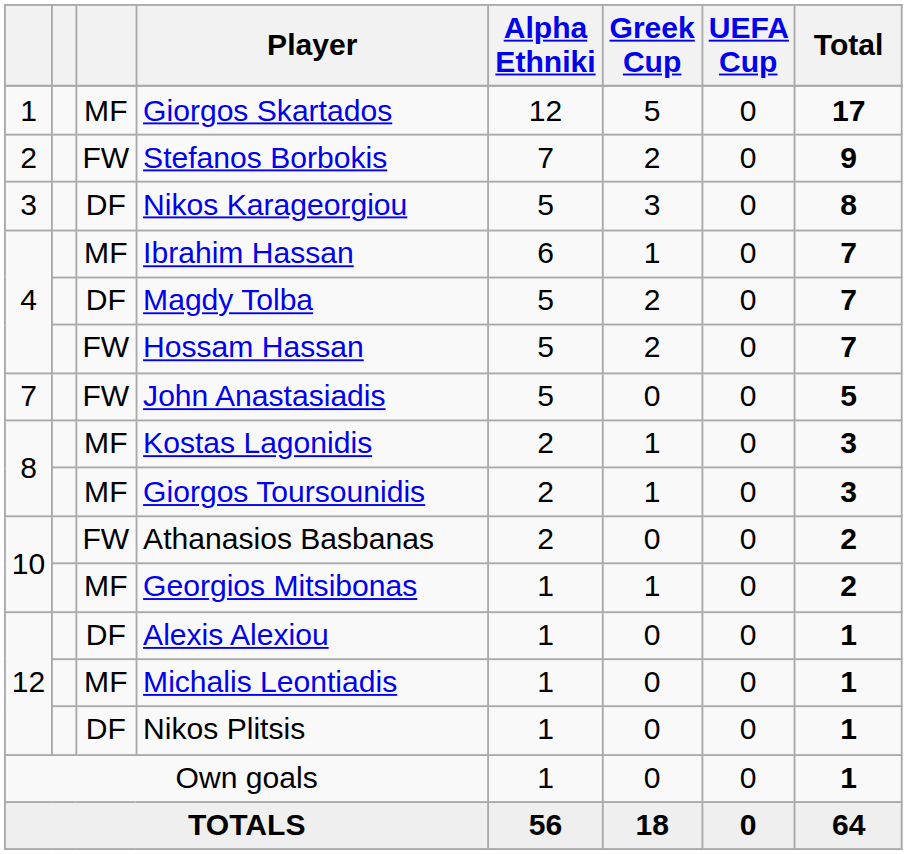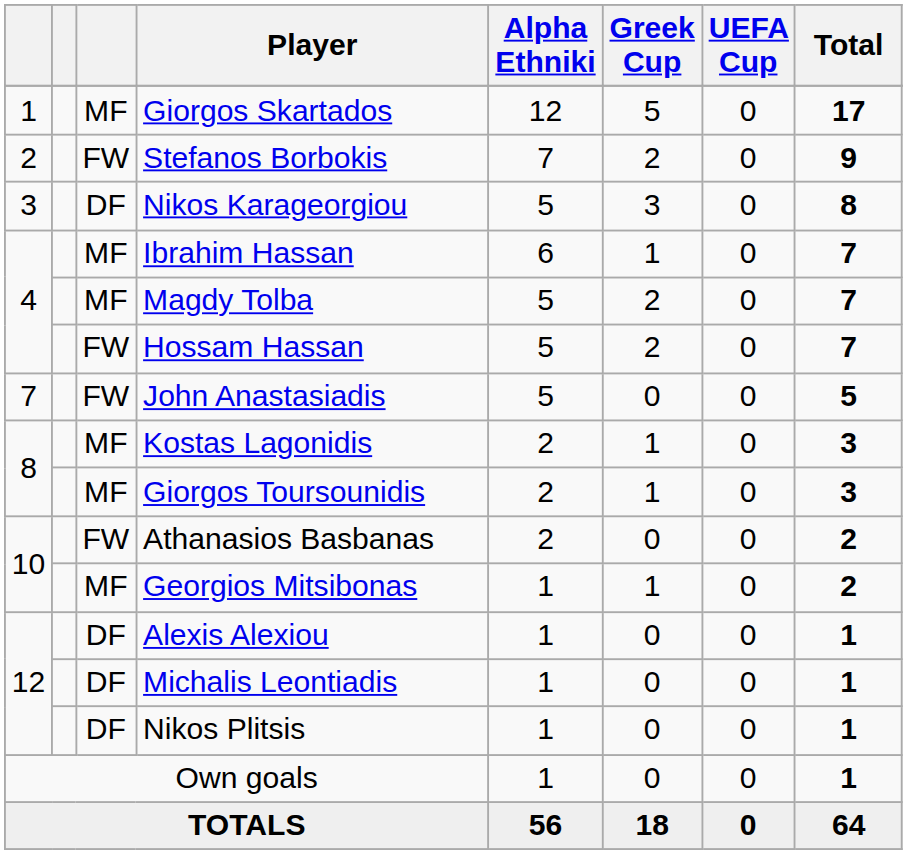 <table class="wikitable sortable" style="text-align:center">
 <tr>
 <th width=5></th>
 <th width=5></th>
 <th width=5></th>
 <th width=180>Player</th>
 <th width=30><a href='#'>Alpha Ethniki</a></th>
 <th width=30><a href='#'>Greek Cup</a></th>
 <th width=30><a href='#'>UEFA Cup</a></th>
 <th width=50>Total</th>
 </tr>
 <tr>
 </tr>
 <tr>
 <td>1</td>
 <td></td>
 <td>MF</td>
 <td align=left> <a href='#'>Giorgos Skartados</a></td>
 <td>12</td>
 <td>5</td>
 <td>0</td>
 <td><strong>17</strong></td>
 </tr>
 <tr>
 <td>2</td>
 <td></td>
 <td>FW</td>
 <td align=left> <a href='#'>Stefanos Borbokis</a></td>
 <td>7</td>
 <td>2</td>
 <td>0</td>
 <td><strong>9</strong></td>
 </tr>
 <tr>
 <td>3</td>
 <td></td>
 <td>DF</td>
 <td align=left> <a href='#'>Nikos Karageorgiou</a></td>
 <td>5</td>
 <td>3</td>
 <td>0</td>
 <td><strong>8</strong></td>
 </tr>
 <tr>
 <td rowspan=3>4</td>
 <td></td>
 <td>MF</td>
 <td align=left> <a href='#'>Ibrahim Hassan</a></td>
 <td>6</td>
 <td>1</td>
 <td>0</td>
 <td><strong>7</strong></td>
 </tr>
 <tr>
 <td></td>
-<td>DF</td>
+<td>MF</td>
 <td align=left> <a href='#'>Magdy Tolba</a></td>
 <td>5</td>
 <td>2</td>
 <td>0</td>
 <td><strong>7</strong></td>
 </tr>
 <tr>
 <td></td>
 <td>FW</td>
 <td align=left> <a href='#'>Hossam Hassan</a></td>
 <td>5</td>
 <td>2</td>
 <td>0</td>
 <td><strong>7</strong></td>
 </tr>
 <tr>
 <td>7</td>
 <td></td>
 <td>FW</td>
 <td align=left> <a href='#'>John Anastasiadis</a></td>
 <td>5</td>
 <td>0</td>
 <td>0</td>
 <td><strong>5</strong></td>
 </tr>
 <tr>
 <td rowspan=2>8</td>
 <td></td>
 <td>MF</td>
 <td align=left> <a href='#'>Kostas Lagonidis</a></td>
 <td>2</td>
 <td>1</td>
 <td>0</td>
 <td><strong>3</strong></td>
 </tr>
 <tr>
 <td></td>
 <td>MF</td>
 <td align=left> <a href='#'>Giorgos Toursounidis</a></td>
 <td>2</td>
 <td>1</td>
 <td>0</td>
 <td><strong>3</strong></td>
 </tr>
 <tr>
 <td rowspan=2>10</td>
 <td></td>
 <td>FW</td>
 <td align=left> Athanasios Basbanas</td>
 <td>2</td>
 <td>0</td>
 <td>0</td>
 <td><strong>2</strong></td>
 </tr>
 <tr>
 <td></td>
 <td>MF</td>
 <td align=left> <a href='#'>Georgios Mitsibonas</a></td>
 <td>1</td>
 <td>1</td>
 <td>0</td>
 <td><strong>2</strong></td>
 </tr>
 <tr>
 <td rowspan=3>12</td>
 <td></td>
 <td>DF</td>
 <td align=left> <a href='#'>Alexis Alexiou</a></td>
 <td>1</td>
 <td>0</td>
 <td>0</td>
 <td><strong>1</strong></td>
 </tr>
 <tr>
 <td></td>
-<td>MF</td>
+<td>DF</td>
 <td align=left> <a href='#'>Michalis Leontiadis</a></td>
 <td>1</td>
 <td>0</td>
 <td>0</td>
 <td><strong>1</strong></td>
 </tr>
 <tr>
 <td></td>
 <td>DF</td>
 <td align=left> Nikos Plitsis</td>
 <td>1</td>
 <td>0</td>
 <td>0</td>
 <td><strong>1</strong></td>
 </tr>
 <tr>
 <td colspan="4">Own goals</td>
 <td>1</td>
 <td>0</td>
 <td>0</td>
 <td><strong>1</strong></td>
 </tr>
 <tr bgcolor="#EFEFEF">
 <td colspan=4><strong>TOTALS</strong></td>
 <td><strong>56</strong></td>
 <td><strong>18</strong></td>
 <td><strong>0</strong></td>
 <td><strong>64</strong></td>
 </tr>
 </table>
